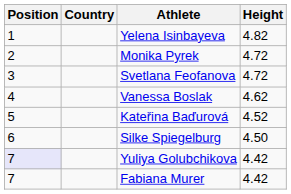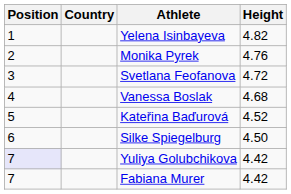 <table class="wikitable">
 <tr>
 <th>Position</th>
 <th>Country</th>
 <th>Athlete</th>
 <th>Height</th>
 </tr>
 <tr>
 <td>1</td>
 <td></td>
 <td><a href='#'>Yelena Isinbayeva</a></td>
 <td>4.82</td>
 </tr>
 <tr>
 <td>2</td>
 <td></td>
 <td><a href='#'>Monika Pyrek</a></td>
-<td>4.72</td>
+<td>4.76</td>
 </tr>
 <tr>
 <td>3</td>
 <td></td>
 <td><a href='#'>Svetlana Feofanova</a></td>
 <td>4.72</td>
 </tr>
 <tr>
 <td>4</td>
 <td></td>
 <td><a href='#'>Vanessa Boslak</a></td>
-<td>4.62</td>
+<td>4.68</td>
 </tr>
 <tr>
 <td>5</td>
 <td></td>
 <td><a href='#'>Kateřina Baďurová</a></td>
 <td>4.52</td>
 </tr>
 <tr>
 <td>6</td>
 <td></td>
 <td><a href='#'>Silke Spiegelburg</a></td>
 <td>4.50</td>
 </tr>
 <tr>
 <td style="background: lavender;">7</td>
 <td></td>
 <td><a href='#'>Yuliya Golubchikova</a></td>
 <td>4.42</td>
 </tr>
 <tr>
 <td>7</td>
 <td></td>
 <td><a href='#'>Fabiana Murer</a></td>
 <td>4.42</td>
 </tr>
 </table>
